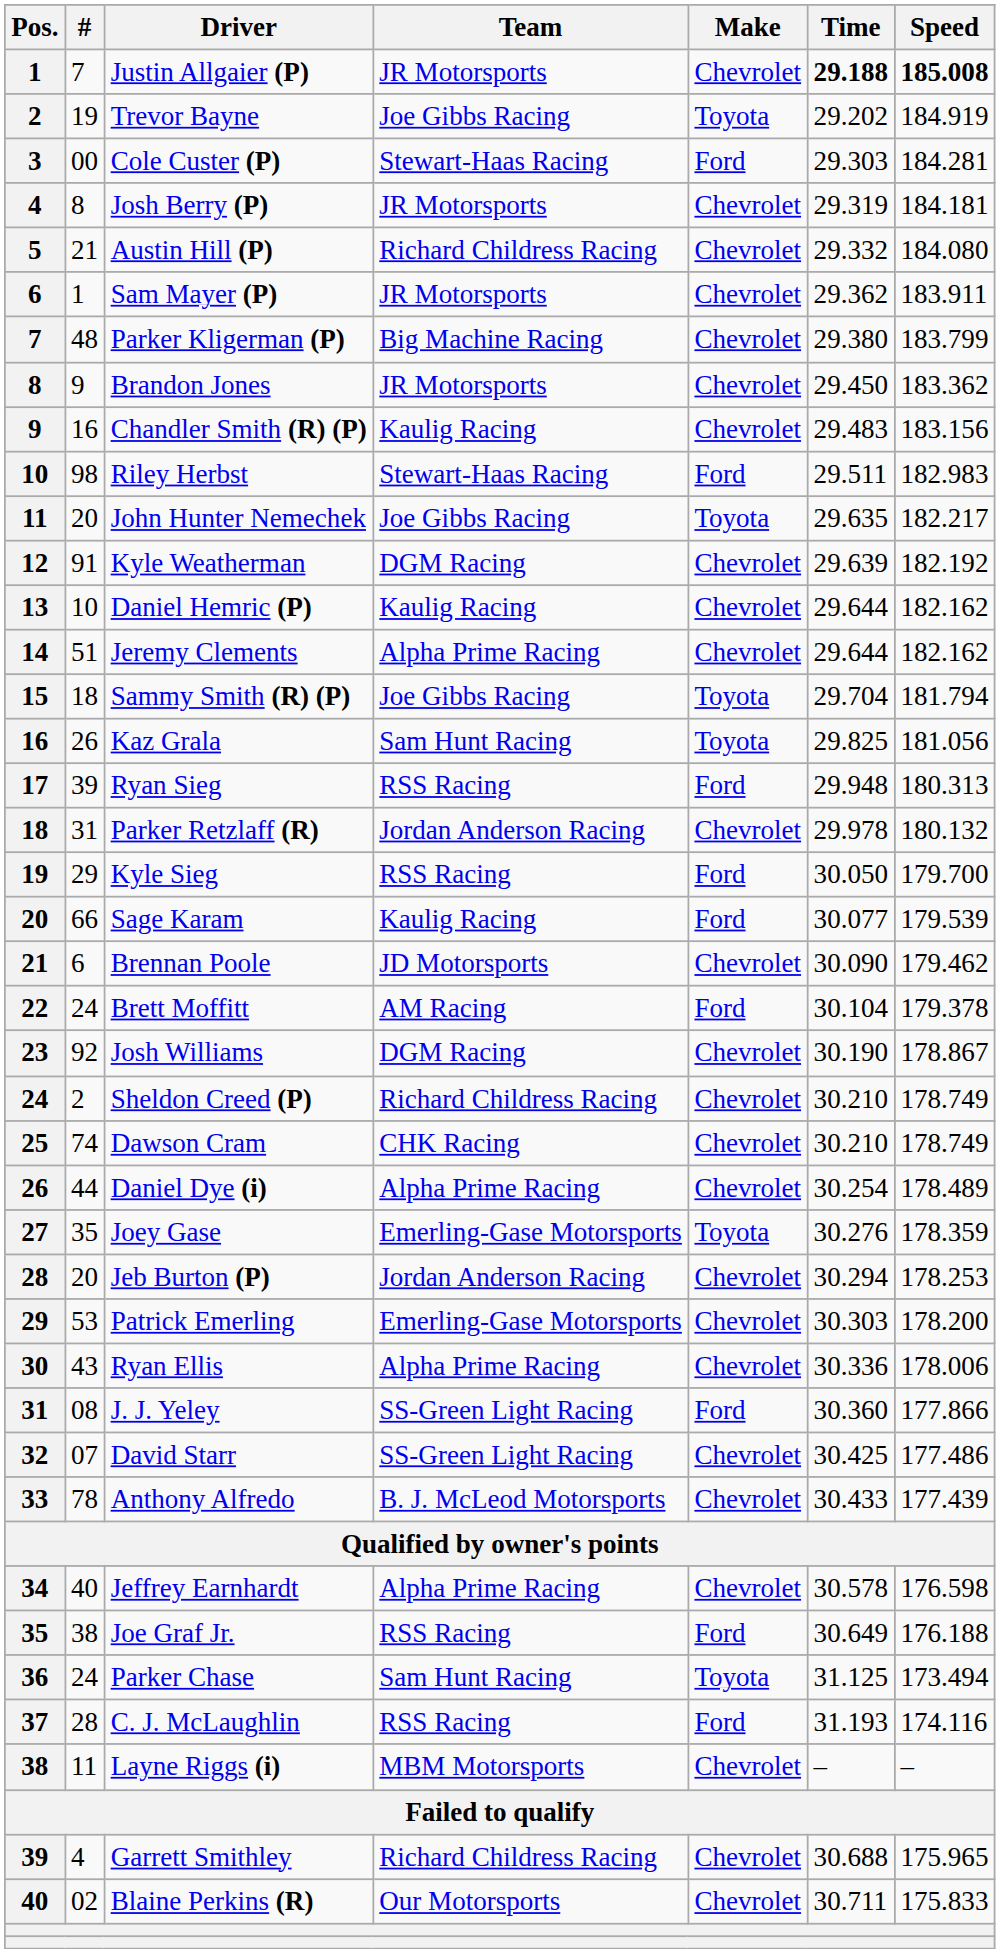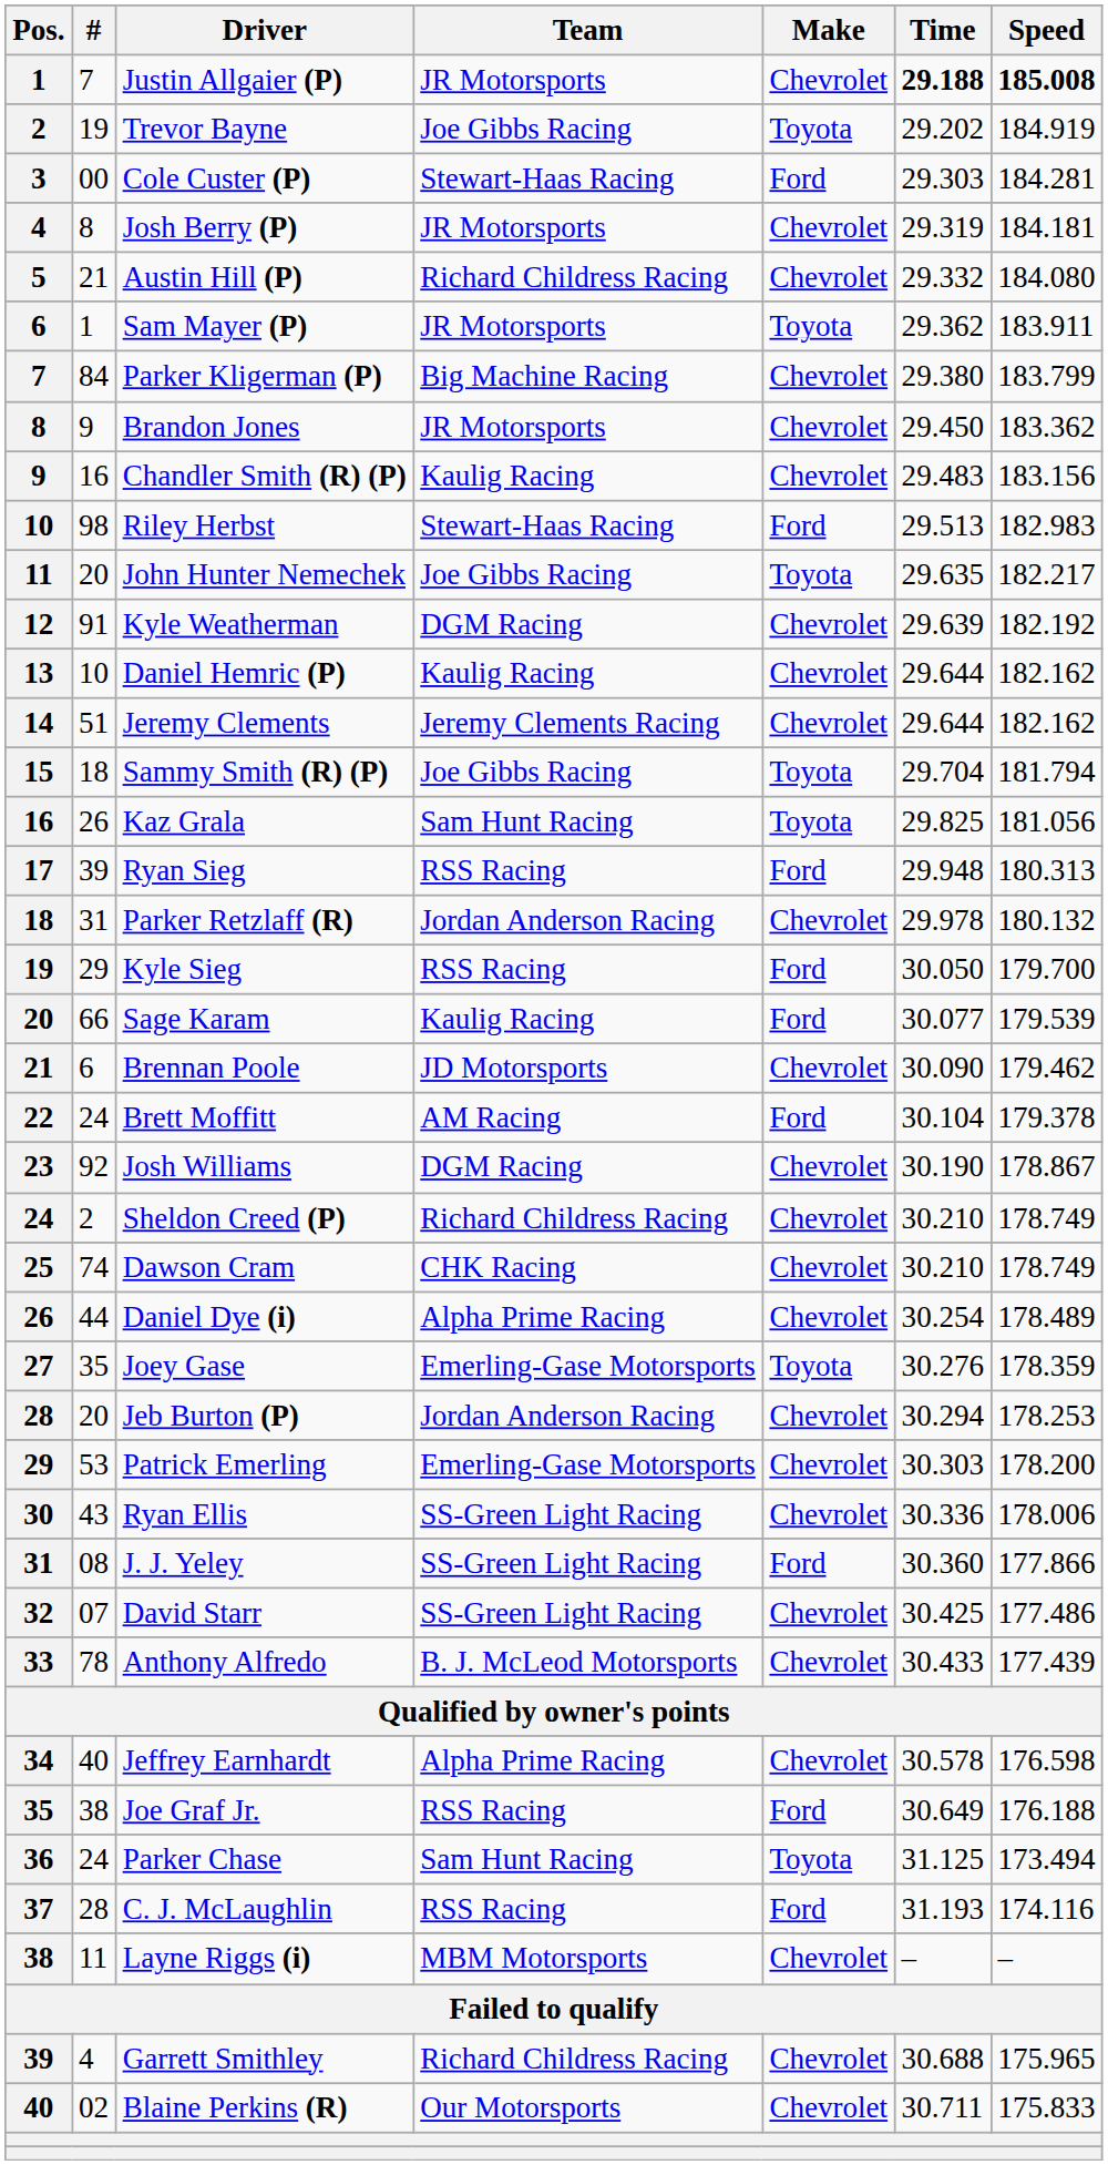 <table class="wikitable" style="font-size:95%">
 <tr>
 <th>Pos.</th>
 <th>#</th>
 <th>Driver</th>
 <th>Team</th>
 <th>Make</th>
 <th>Time</th>
 <th>Speed</th>
 </tr>
 <tr>
 <th>1</th>
 <td>7</td>
 <td><a href='#'>Justin Allgaier</a> <strong>(P)</strong></td>
 <td><a href='#'>JR Motorsports</a></td>
 <td><a href='#'>Chevrolet</a></td>
 <td><strong>29.188</strong></td>
 <td><strong>185.008</strong></td>
 </tr>
 <tr>
 <th>2</th>
 <td>19</td>
 <td><a href='#'>Trevor Bayne</a></td>
 <td><a href='#'>Joe Gibbs Racing</a></td>
 <td><a href='#'>Toyota</a></td>
 <td>29.202</td>
 <td>184.919</td>
 </tr>
 <tr>
 <th>3</th>
 <td>00</td>
 <td><a href='#'>Cole Custer</a> <strong>(P)</strong></td>
 <td><a href='#'>Stewart-Haas Racing</a></td>
 <td><a href='#'>Ford</a></td>
 <td>29.303</td>
 <td>184.281</td>
 </tr>
 <tr>
 <th>4</th>
 <td>8</td>
 <td><a href='#'>Josh Berry</a> <strong>(P)</strong></td>
 <td><a href='#'>JR Motorsports</a></td>
 <td><a href='#'>Chevrolet</a></td>
 <td>29.319</td>
 <td>184.181</td>
 </tr>
 <tr>
 <th>5</th>
 <td>21</td>
 <td><a href='#'>Austin Hill</a> <strong>(P)</strong></td>
 <td><a href='#'>Richard Childress Racing</a></td>
 <td><a href='#'>Chevrolet</a></td>
 <td>29.332</td>
 <td>184.080</td>
 </tr>
 <tr>
 <th>6</th>
 <td>1</td>
 <td><a href='#'>Sam Mayer</a> <strong>(P)</strong></td>
 <td><a href='#'>JR Motorsports</a></td>
-<td><a href='#'>Chevrolet</a></td>
+<td><a href='#'>Toyota</a></td>
 <td>29.362</td>
 <td>183.911</td>
 </tr>
 <tr>
 <th>7</th>
-<td>48</td>
+<td>84</td>
 <td><a href='#'>Parker Kligerman</a> <strong>(P)</strong></td>
 <td><a href='#'>Big Machine Racing</a></td>
 <td><a href='#'>Chevrolet</a></td>
 <td>29.380</td>
 <td>183.799</td>
 </tr>
 <tr>
 <th>8</th>
 <td>9</td>
 <td><a href='#'>Brandon Jones</a></td>
 <td><a href='#'>JR Motorsports</a></td>
 <td><a href='#'>Chevrolet</a></td>
 <td>29.450</td>
 <td>183.362</td>
 </tr>
 <tr>
 <th>9</th>
 <td>16</td>
 <td><a href='#'>Chandler Smith</a> <strong>(R)</strong> <strong>(P)</strong></td>
 <td><a href='#'>Kaulig Racing</a></td>
 <td><a href='#'>Chevrolet</a></td>
 <td>29.483</td>
 <td>183.156</td>
 </tr>
 <tr>
 <th>10</th>
 <td>98</td>
 <td><a href='#'>Riley Herbst</a></td>
 <td><a href='#'>Stewart-Haas Racing</a></td>
 <td><a href='#'>Ford</a></td>
-<td>29.511</td>
+<td>29.513</td>
 <td>182.983</td>
 </tr>
 <tr>
 <th>11</th>
 <td>20</td>
 <td><a href='#'>John Hunter Nemechek</a></td>
 <td><a href='#'>Joe Gibbs Racing</a></td>
 <td><a href='#'>Toyota</a></td>
 <td>29.635</td>
 <td>182.217</td>
 </tr>
 <tr>
 <th>12</th>
 <td>91</td>
 <td><a href='#'>Kyle Weatherman</a></td>
 <td><a href='#'>DGM Racing</a></td>
 <td><a href='#'>Chevrolet</a></td>
 <td>29.639</td>
 <td>182.192</td>
 </tr>
 <tr>
 <th>13</th>
 <td>10</td>
 <td><a href='#'>Daniel Hemric</a> <strong>(P)</strong></td>
 <td><a href='#'>Kaulig Racing</a></td>
 <td><a href='#'>Chevrolet</a></td>
 <td>29.644</td>
 <td>182.162</td>
 </tr>
 <tr>
 <th>14</th>
 <td>51</td>
 <td><a href='#'>Jeremy Clements</a></td>
-<td><a href='#'>Alpha Prime Racing</a></td>
+<td><a href='#'>Jeremy Clements Racing</a></td>
 <td><a href='#'>Chevrolet</a></td>
 <td>29.644</td>
 <td>182.162</td>
 </tr>
 <tr>
 <th>15</th>
 <td>18</td>
 <td><a href='#'>Sammy Smith</a> <strong>(R)</strong> <strong>(P)</strong></td>
 <td><a href='#'>Joe Gibbs Racing</a></td>
 <td><a href='#'>Toyota</a></td>
 <td>29.704</td>
 <td>181.794</td>
 </tr>
 <tr>
 <th>16</th>
 <td>26</td>
 <td><a href='#'>Kaz Grala</a></td>
 <td><a href='#'>Sam Hunt Racing</a></td>
 <td><a href='#'>Toyota</a></td>
 <td>29.825</td>
 <td>181.056</td>
 </tr>
 <tr>
 <th>17</th>
 <td>39</td>
 <td><a href='#'>Ryan Sieg</a></td>
 <td><a href='#'>RSS Racing</a></td>
 <td><a href='#'>Ford</a></td>
 <td>29.948</td>
 <td>180.313</td>
 </tr>
 <tr>
 <th>18</th>
 <td>31</td>
 <td><a href='#'>Parker Retzlaff</a> <strong>(R)</strong></td>
 <td><a href='#'>Jordan Anderson Racing</a></td>
 <td><a href='#'>Chevrolet</a></td>
 <td>29.978</td>
 <td>180.132</td>
 </tr>
 <tr>
 <th>19</th>
 <td>29</td>
 <td><a href='#'>Kyle Sieg</a></td>
 <td><a href='#'>RSS Racing</a></td>
 <td><a href='#'>Ford</a></td>
 <td>30.050</td>
 <td>179.700</td>
 </tr>
 <tr>
 <th>20</th>
 <td>66</td>
 <td><a href='#'>Sage Karam</a></td>
 <td><a href='#'>Kaulig Racing</a></td>
 <td><a href='#'>Ford</a></td>
 <td>30.077</td>
 <td>179.539</td>
 </tr>
 <tr>
 <th>21</th>
 <td>6</td>
 <td><a href='#'>Brennan Poole</a></td>
 <td><a href='#'>JD Motorsports</a></td>
 <td><a href='#'>Chevrolet</a></td>
 <td>30.090</td>
 <td>179.462</td>
 </tr>
 <tr>
 <th>22</th>
 <td>24</td>
 <td><a href='#'>Brett Moffitt</a></td>
 <td><a href='#'>AM Racing</a></td>
 <td><a href='#'>Ford</a></td>
 <td>30.104</td>
 <td>179.378</td>
 </tr>
 <tr>
 <th>23</th>
 <td>92</td>
 <td><a href='#'>Josh Williams</a></td>
 <td><a href='#'>DGM Racing</a></td>
 <td><a href='#'>Chevrolet</a></td>
 <td>30.190</td>
 <td>178.867</td>
 </tr>
 <tr>
 <th>24</th>
 <td>2</td>
 <td><a href='#'>Sheldon Creed</a> <strong>(P)</strong></td>
 <td><a href='#'>Richard Childress Racing</a></td>
 <td><a href='#'>Chevrolet</a></td>
 <td>30.210</td>
 <td>178.749</td>
 </tr>
 <tr>
 <th>25</th>
 <td>74</td>
 <td><a href='#'>Dawson Cram</a></td>
 <td><a href='#'>CHK Racing</a></td>
 <td><a href='#'>Chevrolet</a></td>
 <td>30.210</td>
 <td>178.749</td>
 </tr>
 <tr>
 <th>26</th>
 <td>44</td>
 <td><a href='#'>Daniel Dye</a> <strong>(i)</strong></td>
 <td><a href='#'>Alpha Prime Racing</a></td>
 <td><a href='#'>Chevrolet</a></td>
 <td>30.254</td>
 <td>178.489</td>
 </tr>
 <tr>
 <th>27</th>
 <td>35</td>
 <td><a href='#'>Joey Gase</a></td>
 <td><a href='#'>Emerling-Gase Motorsports</a></td>
 <td><a href='#'>Toyota</a></td>
 <td>30.276</td>
 <td>178.359</td>
 </tr>
 <tr>
 <th>28</th>
 <td>20</td>
 <td><a href='#'>Jeb Burton</a> <strong>(P)</strong></td>
 <td><a href='#'>Jordan Anderson Racing</a></td>
 <td><a href='#'>Chevrolet</a></td>
 <td>30.294</td>
 <td>178.253</td>
 </tr>
 <tr>
 <th>29</th>
 <td>53</td>
 <td><a href='#'>Patrick Emerling</a></td>
 <td><a href='#'>Emerling-Gase Motorsports</a></td>
 <td><a href='#'>Chevrolet</a></td>
 <td>30.303</td>
 <td>178.200</td>
 </tr>
 <tr>
 <th>30</th>
 <td>43</td>
 <td><a href='#'>Ryan Ellis</a></td>
-<td><a href='#'>Alpha Prime Racing</a></td>
+<td><a href='#'>SS-Green Light Racing</a></td>
 <td><a href='#'>Chevrolet</a></td>
 <td>30.336</td>
 <td>178.006</td>
 </tr>
 <tr>
 <th>31</th>
 <td>08</td>
 <td><a href='#'>J. J. Yeley</a></td>
 <td><a href='#'>SS-Green Light Racing</a></td>
 <td><a href='#'>Ford</a></td>
 <td>30.360</td>
 <td>177.866</td>
 </tr>
 <tr>
 <th>32</th>
 <td>07</td>
 <td><a href='#'>David Starr</a></td>
 <td><a href='#'>SS-Green Light Racing</a></td>
 <td><a href='#'>Chevrolet</a></td>
 <td>30.425</td>
 <td>177.486</td>
 </tr>
 <tr>
 <th>33</th>
 <td>78</td>
 <td><a href='#'>Anthony Alfredo</a></td>
 <td><a href='#'>B. J. McLeod Motorsports</a></td>
 <td><a href='#'>Chevrolet</a></td>
 <td>30.433</td>
 <td>177.439</td>
 </tr>
 <tr>
 <th colspan="7">Qualified by owner's points</th>
 </tr>
 <tr>
 <th>34</th>
 <td>40</td>
 <td><a href='#'>Jeffrey Earnhardt</a></td>
 <td><a href='#'>Alpha Prime Racing</a></td>
 <td><a href='#'>Chevrolet</a></td>
 <td>30.578</td>
 <td>176.598</td>
 </tr>
 <tr>
 <th>35</th>
 <td>38</td>
 <td><a href='#'>Joe Graf Jr.</a></td>
 <td><a href='#'>RSS Racing</a></td>
 <td><a href='#'>Ford</a></td>
 <td>30.649</td>
 <td>176.188</td>
 </tr>
 <tr>
 <th>36</th>
 <td>24</td>
 <td><a href='#'>Parker Chase</a></td>
 <td><a href='#'>Sam Hunt Racing</a></td>
 <td><a href='#'>Toyota</a></td>
 <td>31.125</td>
 <td>173.494</td>
 </tr>
 <tr>
 <th>37</th>
 <td>28</td>
 <td><a href='#'>C. J. McLaughlin</a></td>
 <td><a href='#'>RSS Racing</a></td>
 <td><a href='#'>Ford</a></td>
 <td>31.193</td>
 <td>174.116</td>
 </tr>
 <tr>
 <th>38</th>
 <td>11</td>
 <td><a href='#'>Layne Riggs</a> <strong>(i)</strong></td>
 <td><a href='#'>MBM Motorsports</a></td>
 <td><a href='#'>Chevrolet</a></td>
 <td>–</td>
 <td>–</td>
 </tr>
 <tr>
 <th colspan="7">Failed to qualify</th>
 </tr>
 <tr>
 <th>39</th>
 <td>4</td>
 <td><a href='#'>Garrett Smithley</a></td>
 <td><a href='#'>Richard Childress Racing</a></td>
 <td><a href='#'>Chevrolet</a></td>
 <td>30.688</td>
 <td>175.965</td>
 </tr>
 <tr>
 <th>40</th>
 <td>02</td>
 <td><a href='#'>Blaine Perkins</a> <strong>(R)</strong></td>
 <td><a href='#'>Our Motorsports</a></td>
 <td><a href='#'>Chevrolet</a></td>
 <td>30.711</td>
 <td>175.833</td>
 </tr>
 <tr>
 <th colspan="7"></th>
 </tr>
 <tr>
 <th colspan="7"></th>
 </tr>
 </table>
